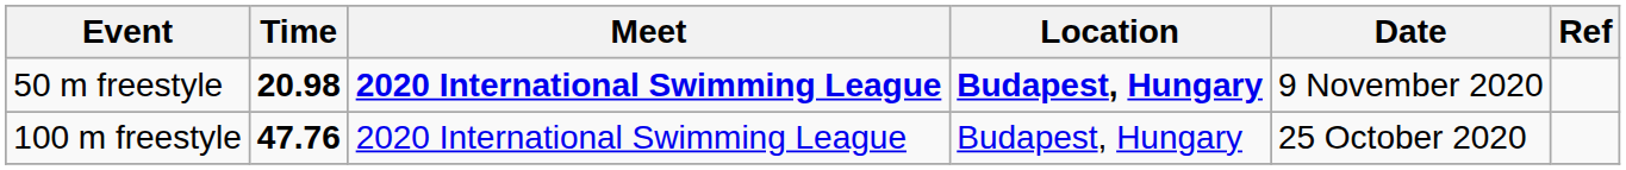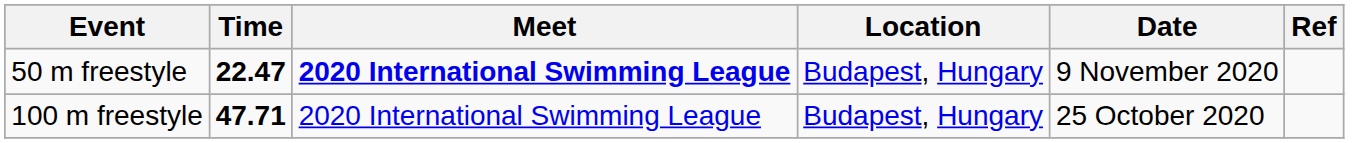 <table class="wikitable">
 <tr>
 <th>Event</th>
 <th>Time</th>
 <th>Meet</th>
 <th>Location</th>
 <th>Date</th>
 <th>Ref</th>
 </tr>
 <tr>
 <td>50 m freestyle</td>
-<td align="center"><strong>20.98</strong></td>
+<td align="center"><strong>22.47</strong></td>
 <td><strong><a href='#'>2020 International Swimming League</a></strong></td>
-<td><strong><a href='#'>Budapest</a>, <a href='#'>Hungary</a></strong></td>
+<td><a href='#'>Budapest</a>, <a href='#'>Hungary</a></td>
 <td>9 November 2020</td>
 <td align="center"></td>
 </tr>
 <tr>
 <td>100 m freestyle</td>
-<td align="center"><strong>47.76</strong></td>
+<td align="center"><strong>47.71</strong></td>
 <td><a href='#'>2020 International Swimming League</a></td>
 <td><a href='#'>Budapest</a>, <a href='#'>Hungary</a></td>
 <td>25 October 2020</td>
 <td align="center"></td>
 </tr>
 </table>
